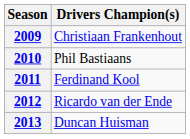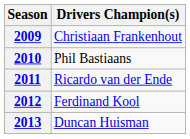 <table class="wikitable">
 <tr>
 <th>Season</th>
 <th>Drivers Champion(s)</th>
 </tr>
 <tr>
 <th><a href='#'>2009</a></th>
 <td> <a href='#'>Christiaan Frankenhout</a></td>
 </tr>
 <tr>
 <th><a href='#'>2010</a></th>
 <td> Phil Bastiaans</td>
 </tr>
 <tr>
 <th><a href='#'>2011</a></th>
-<td> <a href='#'>Ferdinand Kool</a></td>
+<td> <a href='#'>Ricardo van der Ende</a></td>
 </tr>
 <tr>
 <th><a href='#'>2012</a></th>
-<td> <a href='#'>Ricardo van der Ende</a></td>
+<td> <a href='#'>Ferdinand Kool</a></td>
 </tr>
 <tr>
 <th><a href='#'>2013</a></th>
 <td> <a href='#'>Duncan Huisman</a></td>
 </tr>
 </table>
